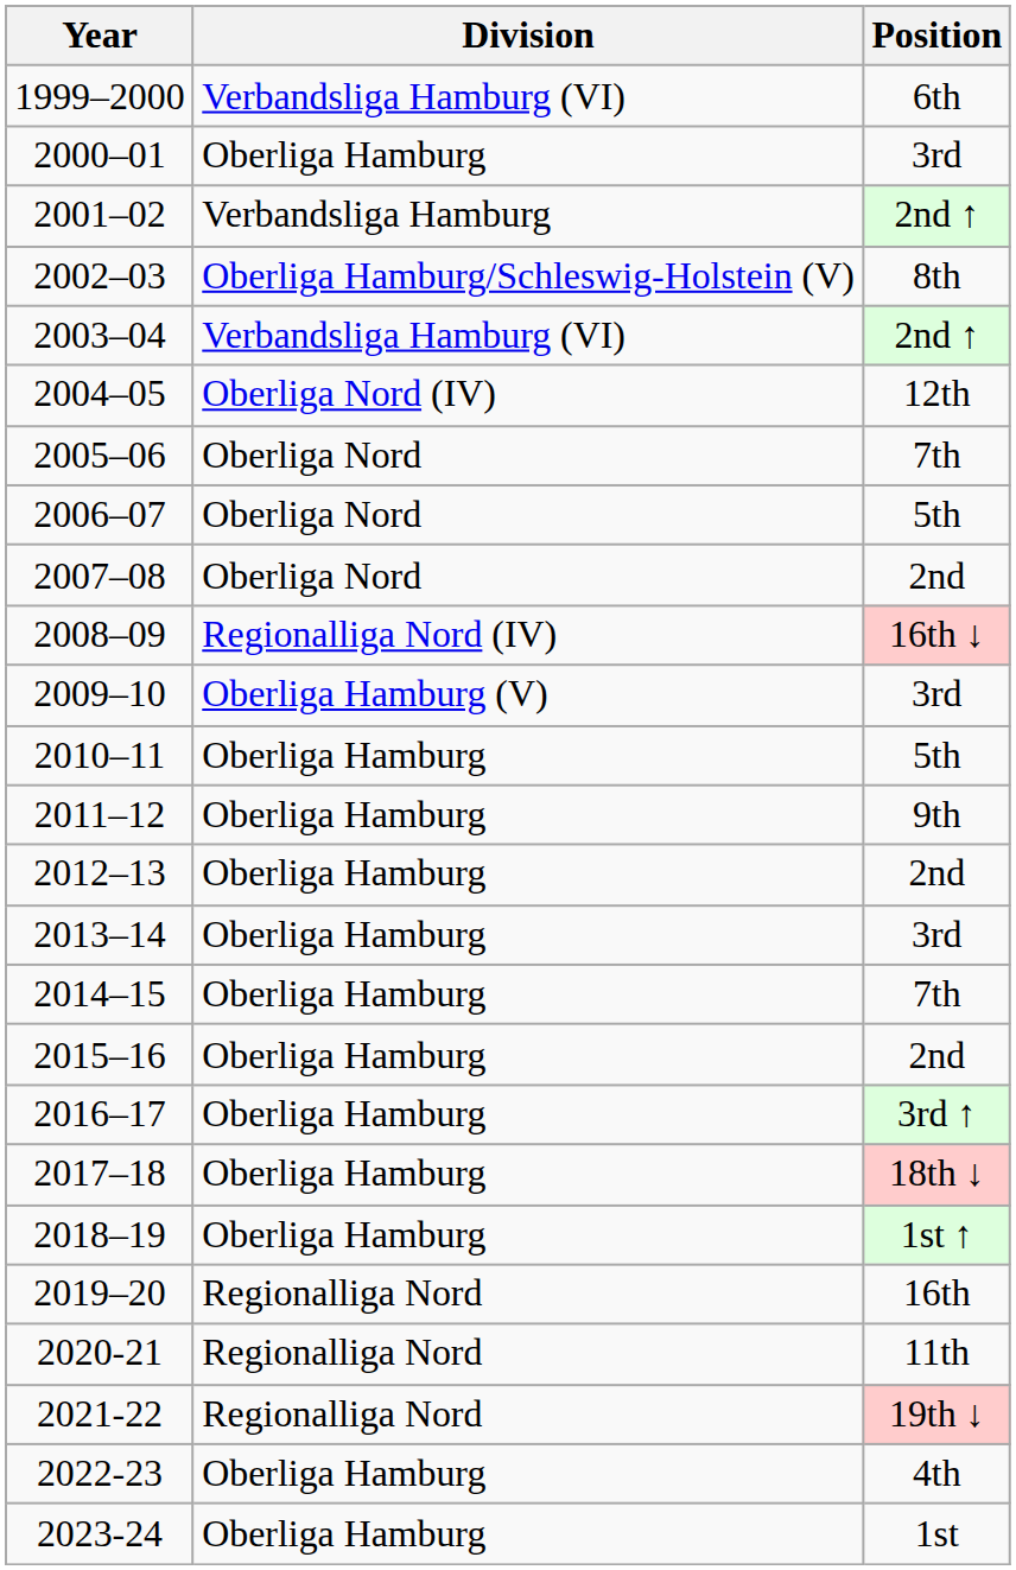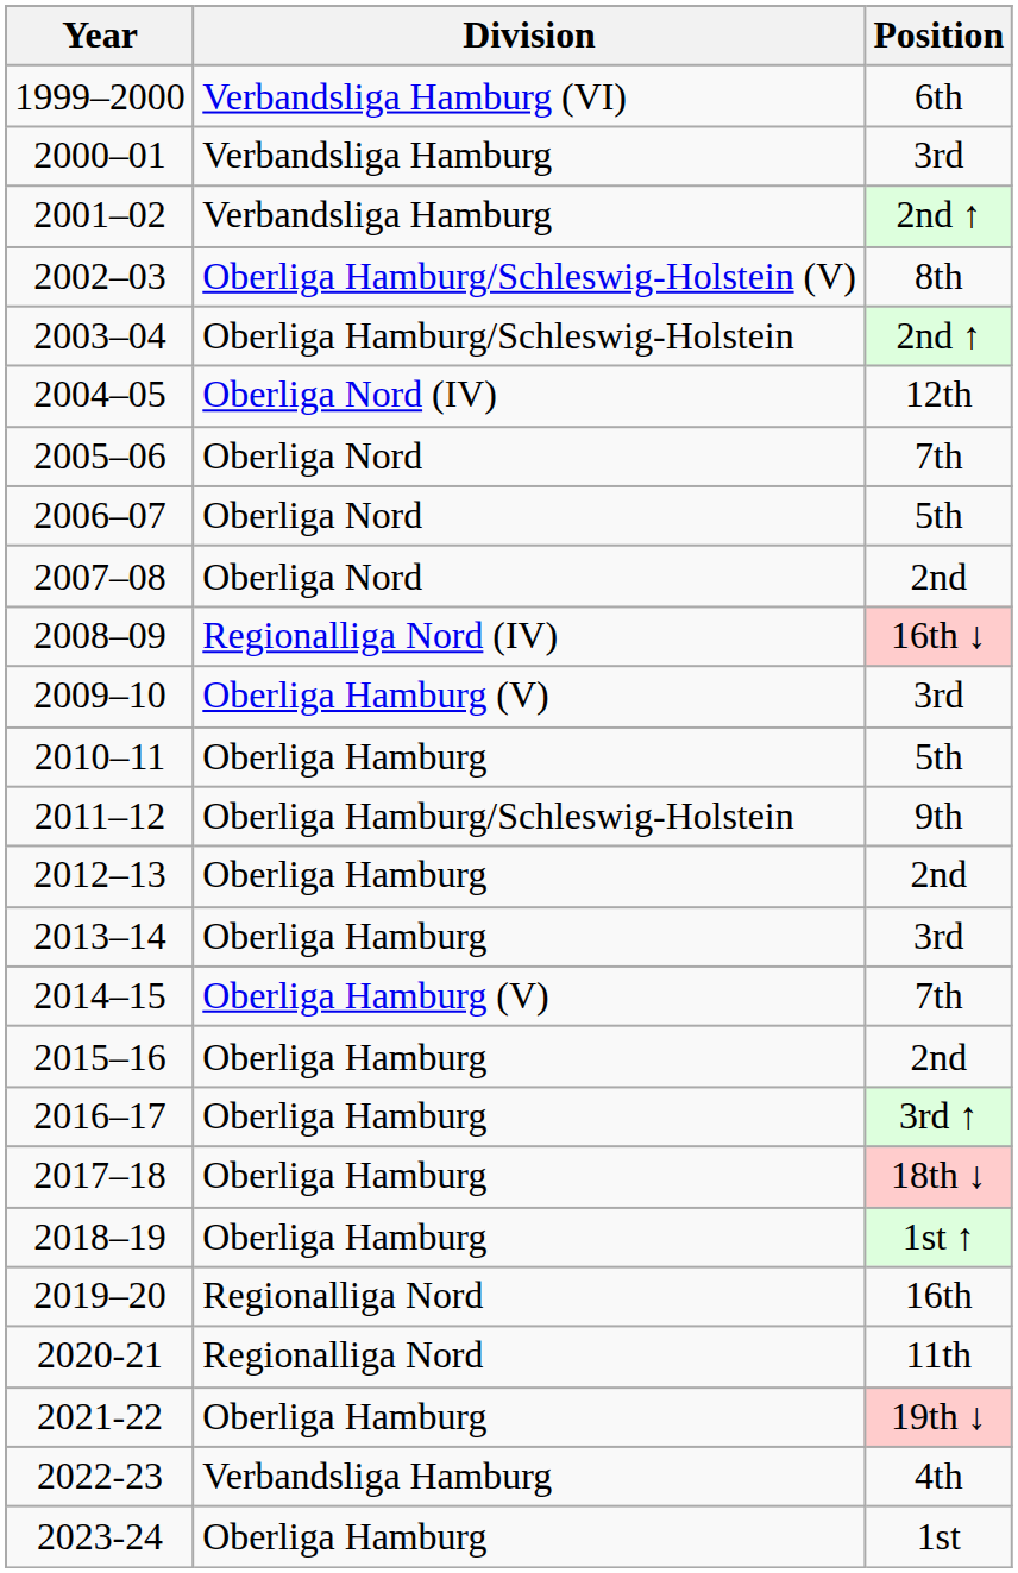 <table class="wikitable">
 <tr>
 <th>Year</th>
 <th>Division</th>
 <th>Position</th>
 </tr>
 <tr align="center">
 <td>1999–2000</td>
 <td align="left"><a href='#'>Verbandsliga Hamburg</a> (VI)</td>
 <td>6th</td>
 </tr>
 <tr align="center">
 <td>2000–01</td>
-<td align="left">Oberliga Hamburg</td>
+<td align="left">Verbandsliga Hamburg</td>
 <td>3rd</td>
 </tr>
 <tr align="center">
 <td>2001–02</td>
 <td align="left">Verbandsliga Hamburg</td>
 <td bgcolor="#ddffdd">2nd ↑</td>
 </tr>
 <tr align="center">
 <td>2002–03</td>
 <td align="left"><a href='#'>Oberliga Hamburg/Schleswig-Holstein</a> (V)</td>
 <td>8th</td>
 </tr>
 <tr align="center">
 <td>2003–04</td>
-<td align="left"><a href='#'>Verbandsliga Hamburg</a> (VI)</td>
+<td align="left">Oberliga Hamburg/Schleswig-Holstein</td>
 <td bgcolor="#ddffdd">2nd ↑</td>
 </tr>
 <tr align="center">
 <td>2004–05</td>
 <td align="left"><a href='#'>Oberliga Nord</a> (IV)</td>
 <td>12th</td>
 </tr>
 <tr align="center">
 <td>2005–06</td>
 <td align="left">Oberliga Nord</td>
 <td>7th</td>
 </tr>
 <tr align="center">
 <td>2006–07</td>
 <td align="left">Oberliga Nord</td>
 <td>5th</td>
 </tr>
 <tr align="center">
 <td>2007–08</td>
 <td align="left">Oberliga Nord</td>
 <td>2nd</td>
 </tr>
 <tr align="center">
 <td>2008–09</td>
 <td align="left"><a href='#'>Regionalliga Nord</a> (IV)</td>
 <td style="background:#ffcccc">16th ↓</td>
 </tr>
 <tr align="center">
 <td>2009–10</td>
 <td align="left"><a href='#'>Oberliga Hamburg</a> (V)</td>
 <td>3rd</td>
 </tr>
 <tr align="center">
 <td>2010–11</td>
 <td align="left">Oberliga Hamburg</td>
 <td>5th</td>
 </tr>
 <tr align="center">
 <td>2011–12</td>
-<td align="left">Oberliga Hamburg</td>
+<td align="left">Oberliga Hamburg/Schleswig-Holstein</td>
 <td>9th</td>
 </tr>
 <tr align="center">
 <td>2012–13</td>
 <td align="left">Oberliga Hamburg</td>
 <td>2nd</td>
 </tr>
 <tr align="center">
 <td>2013–14</td>
 <td align="left">Oberliga Hamburg</td>
 <td>3rd</td>
 </tr>
 <tr align="center">
 <td>2014–15</td>
-<td align="left">Oberliga Hamburg</td>
+<td align="left"><a href='#'>Oberliga Hamburg</a> (V)</td>
 <td>7th</td>
 </tr>
 <tr align="center">
 <td>2015–16</td>
 <td align="left">Oberliga Hamburg</td>
 <td>2nd</td>
 </tr>
 <tr align="center">
 <td>2016–17</td>
 <td align="left">Oberliga Hamburg</td>
 <td bgcolor="#ddffdd">3rd ↑</td>
 </tr>
 <tr align="center">
 <td>2017–18</td>
 <td align="left">Oberliga Hamburg</td>
 <td style="background:#ffcccc">18th ↓</td>
 </tr>
 <tr align="center">
 <td>2018–19</td>
 <td align="left">Oberliga Hamburg</td>
 <td bgcolor="#ddffdd">1st ↑</td>
 </tr>
 <tr align="center">
 <td>2019–20</td>
 <td align="left">Regionalliga Nord</td>
 <td>16th</td>
 </tr>
 <tr align="center">
 <td>2020-21</td>
 <td align="left">Regionalliga Nord</td>
 <td>11th</td>
 </tr>
 <tr align="center">
 <td>2021-22</td>
-<td align="left">Regionalliga Nord</td>
+<td align="left">Oberliga Hamburg</td>
 <td style="background:#ffcccc">19th ↓</td>
 </tr>
 <tr align="center">
 <td>2022-23</td>
-<td align="left">Oberliga Hamburg</td>
+<td align="left">Verbandsliga Hamburg</td>
 <td>4th</td>
 </tr>
 <tr align="center">
 <td>2023-24</td>
 <td align="left">Oberliga Hamburg</td>
 <td>1st</td>
 </tr>
 </table>
